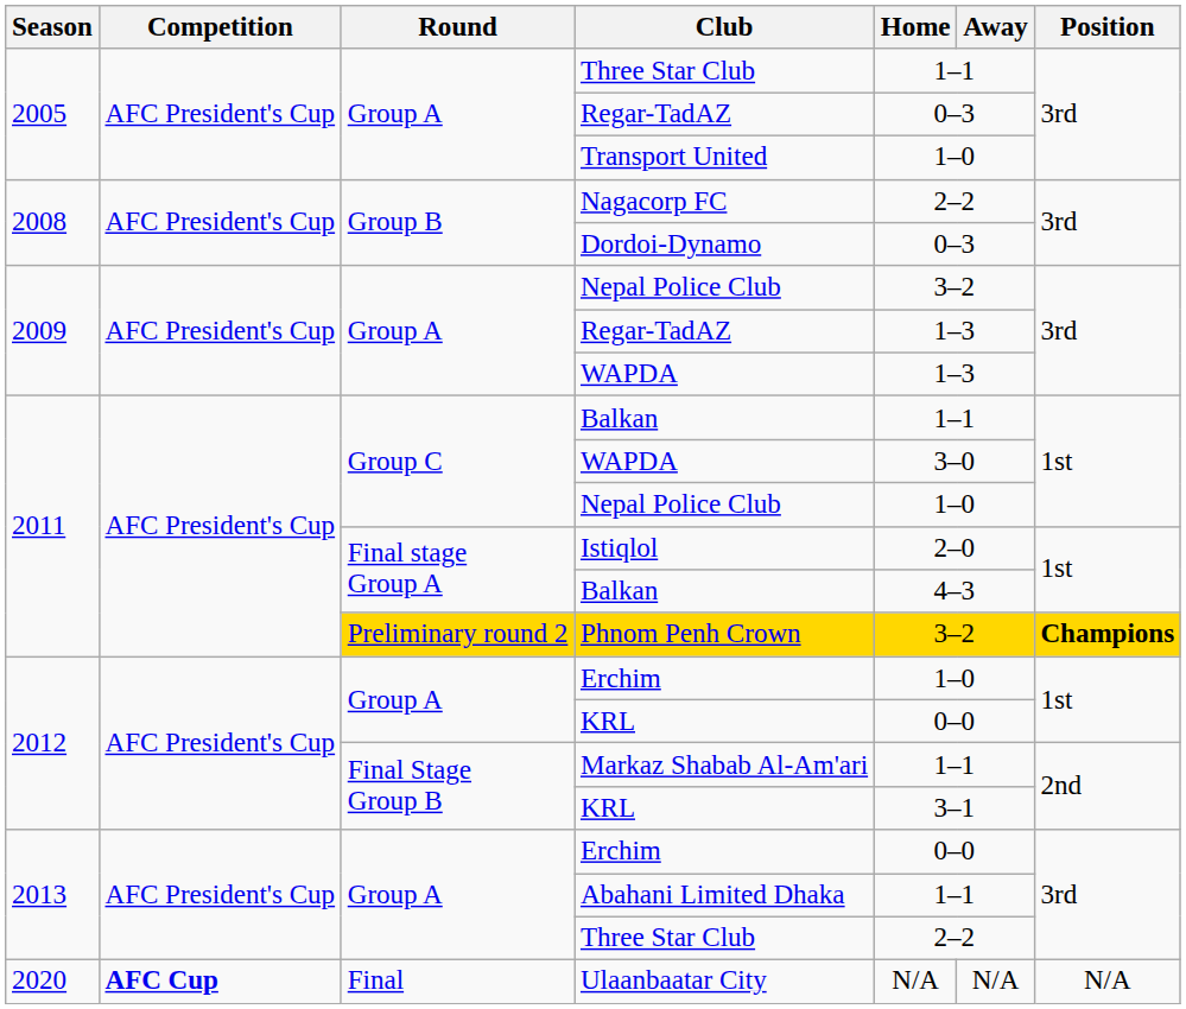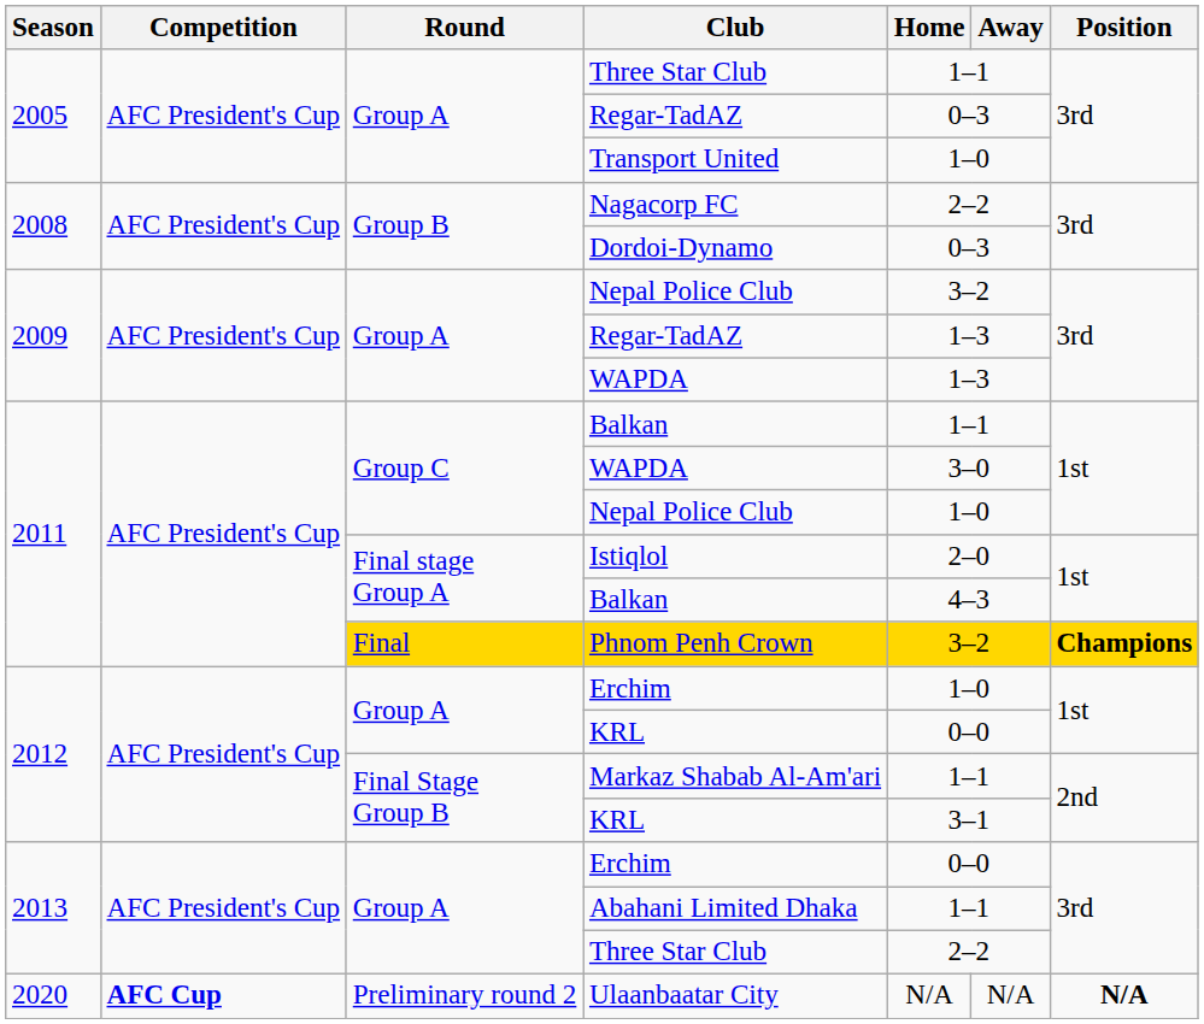 <table class="wikitable">
 <tr>
 <th>Season</th>
 <th>Competition</th>
 <th>Round</th>
 <th>Club</th>
 <th>Home</th>
 <th>Away</th>
 <th>Position</th>
 </tr>
 <tr>
 <td rowspan="3"><a href='#'>2005</a></td>
 <td rowspan="3"><a href='#'>AFC President's Cup</a></td>
 <td rowspan=3><a href='#'>Group A</a></td>
 <td> <a href='#'>Three Star Club</a></td>
 <td colspan=2; style="text-align:center;">1–1</td>
 <td rowspan=3>3rd</td>
 </tr>
 <tr>
 <td> <a href='#'>Regar-TadAZ</a></td>
 <td colspan=2; style="text-align:center;">0–3</td>
 </tr>
 <tr>
 <td> <a href='#'>Transport United</a></td>
 <td colspan=2; style="text-align:center;">1–0</td>
 </tr>
 <tr>
 <td rowspan="2"><a href='#'>2008</a></td>
 <td rowspan="2"><a href='#'>AFC President's Cup</a></td>
 <td rowspan="2"><a href='#'>Group B</a></td>
 <td> <a href='#'>Nagacorp FC</a></td>
 <td colspan=2; style="text-align:center;">2–2</td>
 <td rowspan="2">3rd</td>
 </tr>
 <tr>
 <td> <a href='#'>Dordoi-Dynamo</a></td>
 <td colspan=2; style="text-align:center;">0–3</td>
 </tr>
 <tr>
 <td rowspan="3"><a href='#'>2009</a></td>
 <td rowspan="3"><a href='#'>AFC President's Cup</a></td>
 <td rowspan="3"><a href='#'>Group A</a></td>
 <td> <a href='#'>Nepal Police Club</a></td>
 <td colspan=2; style="text-align:center;">3–2</td>
 <td rowspan="3">3rd</td>
 </tr>
 <tr>
 <td> <a href='#'>Regar-TadAZ</a></td>
 <td colspan=2; style="text-align:center;">1–3</td>
 </tr>
 <tr>
 <td> <a href='#'>WAPDA</a></td>
 <td colspan=2; style="text-align:center;">1–3</td>
 </tr>
 <tr>
 <td rowspan="6"><a href='#'>2011</a></td>
 <td rowspan="6"><a href='#'>AFC President's Cup</a></td>
 <td rowspan="3"><a href='#'>Group C</a></td>
 <td> <a href='#'>Balkan</a></td>
 <td colspan=2; style="text-align:center;">1–1</td>
 <td rowspan="3">1st</td>
 </tr>
 <tr>
 <td> <a href='#'>WAPDA</a></td>
 <td colspan=2; style="text-align:center;">3–0</td>
 </tr>
 <tr>
 <td> <a href='#'>Nepal Police Club</a></td>
 <td colspan=2; style="text-align:center;">1–0</td>
 </tr>
 <tr>
 <td rowspan="2"><a href='#'>Final stage<br>Group A</a></td>
 <td> <a href='#'>Istiqlol</a></td>
 <td colspan=2; style="text-align:center;">2–0</td>
 <td rowspan="2">1st</td>
 </tr>
 <tr>
 <td> <a href='#'>Balkan</a></td>
 <td colspan=2; style="text-align:center;">4–3</td>
 </tr>
 <tr bgcolor=gold>
-<td rowspan="1"><a href='#'>Preliminary round 2</a></td>
+<td><a href='#'>Final</a></td>
 <td> <a href='#'>Phnom Penh Crown</a></td>
 <td colspan=2; style="text-align:center;">3–2</td>
 <td><strong>Champions</strong></td>
 </tr>
 <tr>
 <td rowspan="4"><a href='#'>2012</a></td>
 <td rowspan="4"><a href='#'>AFC President's Cup</a></td>
 <td rowspan="2"><a href='#'>Group A</a></td>
 <td> <a href='#'>Erchim</a></td>
 <td colspan=2; style="text-align:center;">1–0</td>
 <td rowspan="2">1st</td>
 </tr>
 <tr>
 <td> <a href='#'>KRL</a></td>
 <td colspan=2; style="text-align:center;">0–0</td>
 </tr>
 <tr>
 <td rowspan="2"><a href='#'>Final Stage<br>Group B</a></td>
 <td> <a href='#'>Markaz Shabab Al-Am'ari</a></td>
 <td colspan=2; style="text-align:center;">1–1</td>
 <td rowspan="2">2nd</td>
 </tr>
 <tr>
 <td> <a href='#'>KRL</a></td>
 <td colspan=2; style="text-align:center;">3–1</td>
 </tr>
 <tr>
 <td rowspan="3"><a href='#'>2013</a></td>
 <td rowspan="3"><a href='#'>AFC President's Cup</a></td>
 <td rowspan="3"><a href='#'>Group A</a></td>
 <td> <a href='#'>Erchim</a></td>
 <td colspan=2; style="text-align:center;">0–0</td>
 <td rowspan="3">3rd</td>
 </tr>
 <tr>
 <td> <a href='#'>Abahani Limited Dhaka</a></td>
 <td colspan=2; style="text-align:center;">1–1</td>
 </tr>
 <tr>
 <td> <a href='#'>Three Star Club</a></td>
 <td colspan=2; style="text-align:center;">2–2</td>
 </tr>
 <tr>
 <td rowspan="1"><a href='#'>2020</a></td>
 <td rowspan="1"><strong><a href='#'>AFC Cup</a></strong></td>
-<td><a href='#'>Final</a></td>
+<td rowspan="1"><a href='#'>Preliminary round 2</a></td>
 <td> <a href='#'>Ulaanbaatar City</a></td>
 <td style="text-align:center;">N/A</td>
 <td style="text-align:center;">N/A</td>
-<td style="text-align:center;">N/A</td>
+<td style="text-align:center;"><strong>N/A</strong></td>
 </tr>
 </table>
